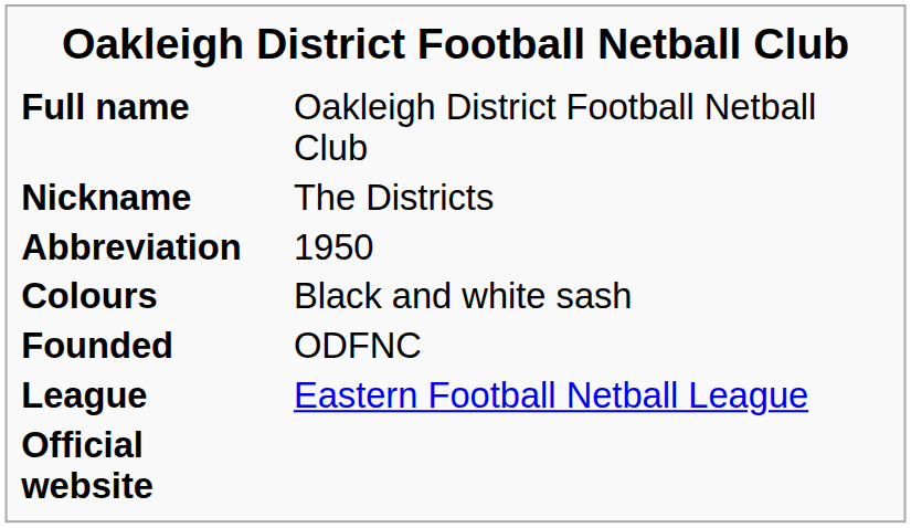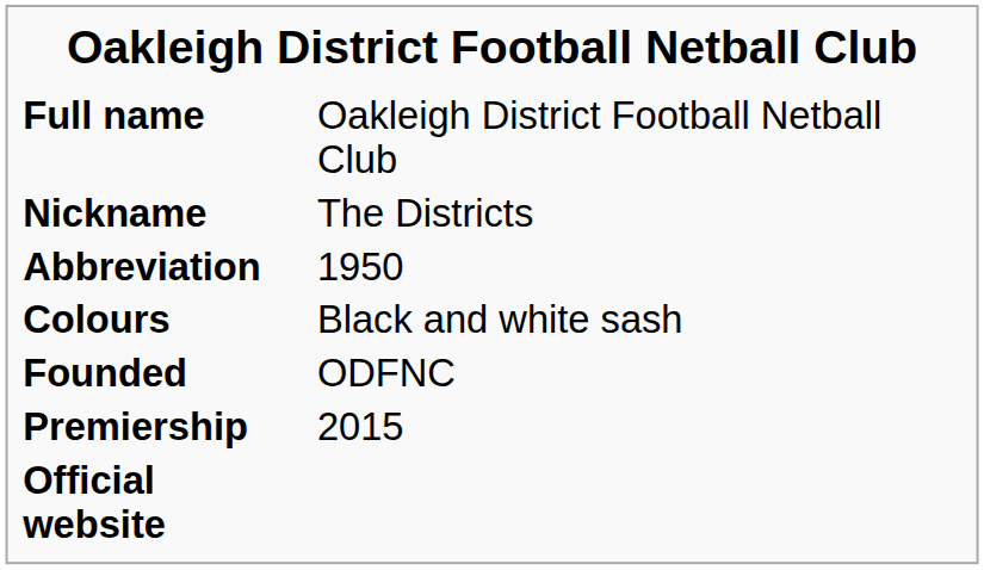 <table class="infobox" style="width: 25em;">
 <tr>
 <td colspan="2" style="font-size: larger; margin-left: 1em; text-align: center"><strong>Oakleigh District Football Netball Club</strong></td>
 </tr>
 <tr>
 <td></td>
 </tr>
 <tr>
 <td><strong>Full name</strong></td>
 <td>Oakleigh District Football Netball Club</td>
 </tr>
 <tr>
 <td><strong>Nickname</strong></td>
 <td>The Districts</td>
 </tr>
 <tr>
 <td><strong>Abbreviation</strong></td>
 <td>1950</td>
 </tr>
 <tr>
 <td><strong>Colours</strong></td>
 <td>Black and white sash</td>
 </tr>
 <tr>
 <td><strong>Founded</strong></td>
 <td>ODFNC</td>
 </tr>
 <tr>
-<td><strong>League</strong></td>
-<td><a href='#'>Eastern Football Netball League</a></td>
+<td><strong>Premiership</strong></td>
+<td>2015</td>
 </tr>
 <tr>
 <td><strong>Official website</strong></td>
 <td></td>
 </tr>
 </table>
